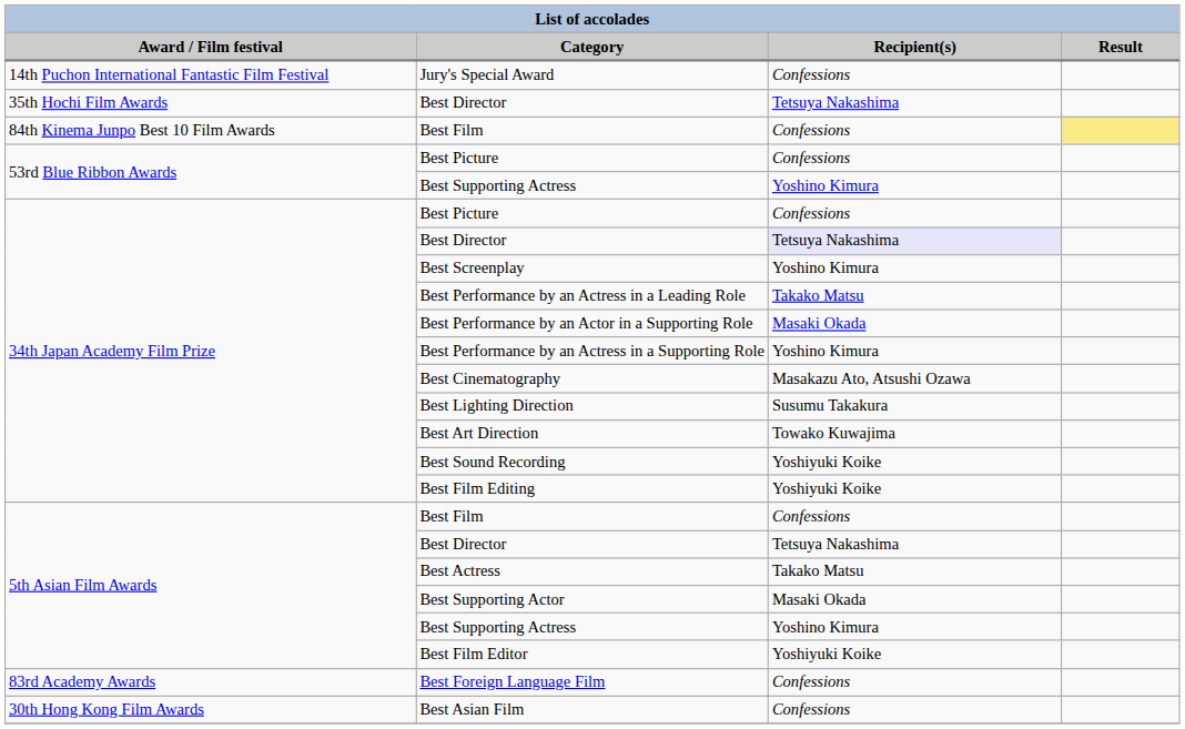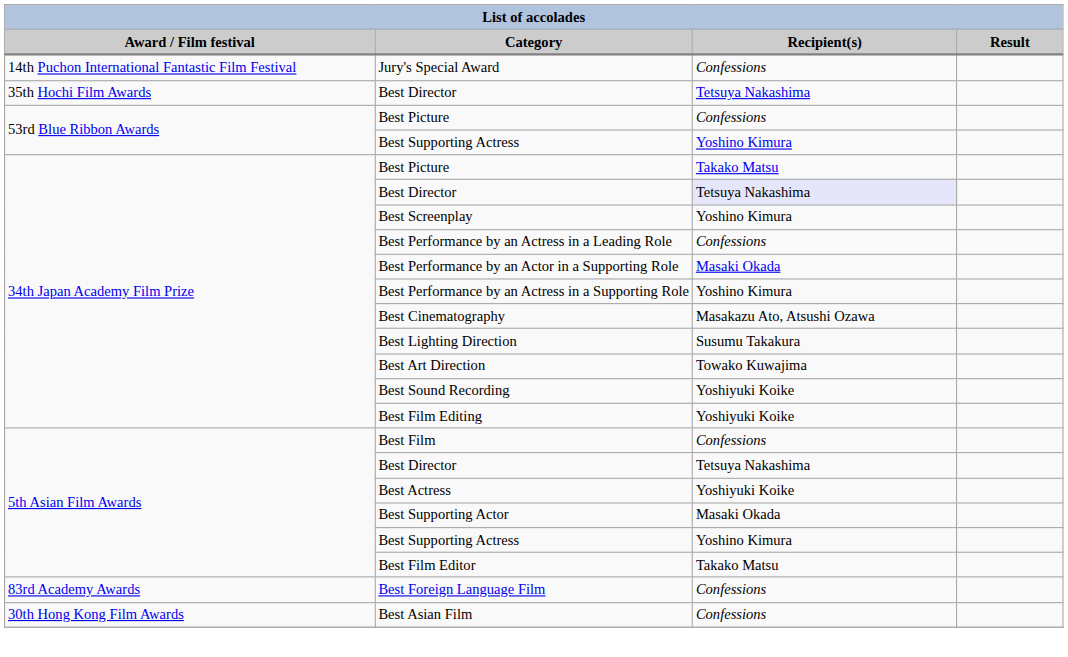 <table class="wikitable" style="font-size:small;" ;>
 <tr style="text-align:center;">
 <th colspan=4 style="background:#B0C4DE;">List of accolades</th>
 </tr>
 <tr style="text-align:center;">
 <th style="background:#ccc; width:35%;">Award / Film festival</th>
 <th style="background:#ccc; width:30%;">Category</th>
 <th style="background:#ccc; width:25%;">Recipient(s)</th>
 <th style="background:#ccc; width:10%;">Result</th>
 </tr>
 <tr style="border-top:2px solid gray;">
 <td>14th <a href='#'>Puchon International Fantastic Film Festival</a></td>
 <td>Jury's Special Award</td>
 <td><em>Confessions</em></td>
 <td></td>
 </tr>
 <tr>
 <td>35th <a href='#'>Hochi Film Awards</a></td>
 <td>Best Director</td>
 <td><a href='#'>Tetsuya Nakashima</a></td>
 <td></td>
 </tr>
 <tr>
-<td>84th <a href='#'>Kinema Junpo</a> Best 10 Film Awards</td>
-<td>Best Film</td>
-<td><em>Confessions</em></td>
-<td style="text-align:center; background:#faeb86;"></td>
-</tr>
-<tr>
 <td rowspan="2">53rd <a href='#'>Blue Ribbon Awards</a></td>
 <td>Best Picture</td>
 <td><em>Confessions</em></td>
 <td></td>
 </tr>
 <tr>
 <td>Best Supporting Actress</td>
 <td><a href='#'>Yoshino Kimura</a></td>
 <td></td>
 </tr>
 <tr>
 <td rowspan="11"><a href='#'>34th Japan Academy Film Prize</a></td>
 <td>Best Picture</td>
-<td><em>Confessions</em></td>
+<td><a href='#'>Takako Matsu</a></td>
 <td></td>
 </tr>
 <tr>
 <td>Best Director</td>
 <td style="background: lavender;">Tetsuya Nakashima</td>
 <td></td>
 </tr>
 <tr>
 <td>Best Screenplay</td>
 <td>Yoshino Kimura</td>
 <td></td>
 </tr>
 <tr>
 <td>Best Performance by an Actress in a Leading Role</td>
-<td><a href='#'>Takako Matsu</a></td>
+<td><em>Confessions</em></td>
 <td></td>
 </tr>
 <tr>
 <td>Best Performance by an Actor in a Supporting Role</td>
 <td><a href='#'>Masaki Okada</a></td>
 <td></td>
 </tr>
 <tr>
 <td>Best Performance by an Actress in a Supporting Role</td>
 <td>Yoshino Kimura</td>
 <td></td>
 </tr>
 <tr>
 <td>Best Cinematography</td>
 <td>Masakazu Ato, Atsushi Ozawa</td>
 <td></td>
 </tr>
 <tr>
 <td>Best Lighting Direction</td>
 <td>Susumu Takakura</td>
 <td></td>
 </tr>
 <tr>
 <td>Best Art Direction</td>
 <td>Towako Kuwajima</td>
 <td></td>
 </tr>
 <tr>
 <td>Best Sound Recording</td>
 <td>Yoshiyuki Koike</td>
 <td></td>
 </tr>
 <tr>
 <td>Best Film Editing</td>
 <td>Yoshiyuki Koike</td>
 <td></td>
 </tr>
 <tr>
 <td rowspan="6"><a href='#'>5th Asian Film Awards</a></td>
 <td>Best Film</td>
 <td><em>Confessions</em></td>
 <td></td>
 </tr>
 <tr>
 <td>Best Director</td>
 <td>Tetsuya Nakashima</td>
 <td></td>
 </tr>
 <tr>
 <td>Best Actress</td>
-<td>Takako Matsu</td>
+<td>Yoshiyuki Koike</td>
 <td></td>
 </tr>
 <tr>
 <td>Best Supporting Actor</td>
 <td>Masaki Okada</td>
 <td></td>
 </tr>
 <tr>
 <td>Best Supporting Actress</td>
 <td>Yoshino Kimura</td>
 <td></td>
 </tr>
 <tr>
 <td>Best Film Editor</td>
-<td>Yoshiyuki Koike</td>
+<td>Takako Matsu</td>
 <td></td>
 </tr>
 <tr>
 <td rowspan="1"><a href='#'>83rd Academy Awards</a></td>
 <td><a href='#'>Best Foreign Language Film</a></td>
 <td><em>Confessions</em></td>
 <td></td>
 </tr>
 <tr>
 <td><a href='#'>30th Hong Kong Film Awards</a></td>
 <td>Best Asian Film</td>
 <td><em>Confessions</em></td>
 <td></td>
 </tr>
 <tr>
 </tr>
 </table>
